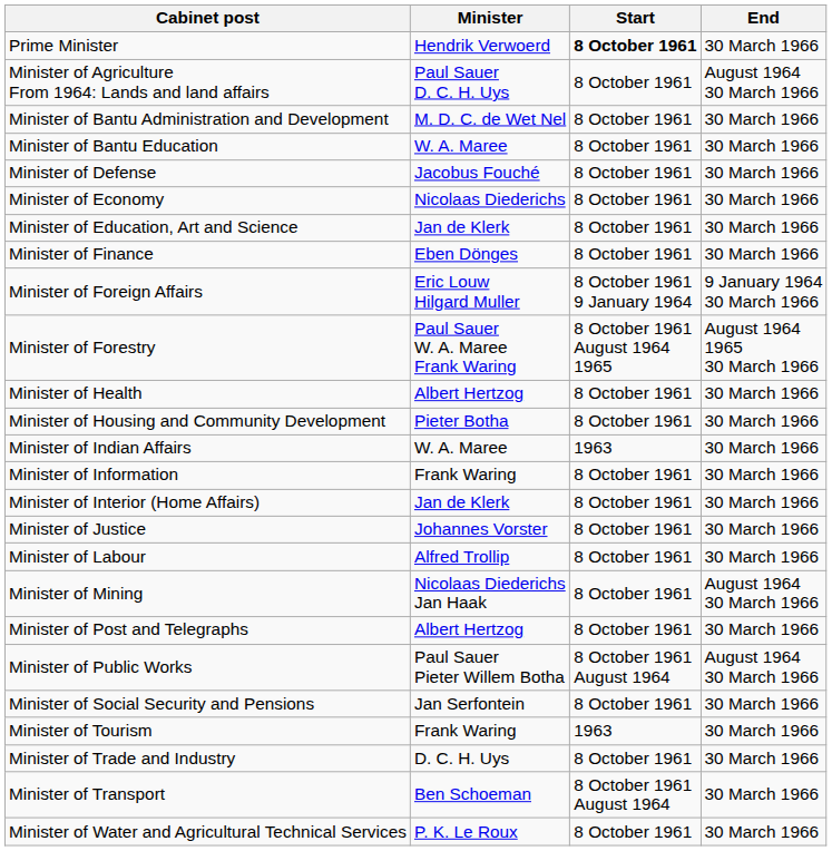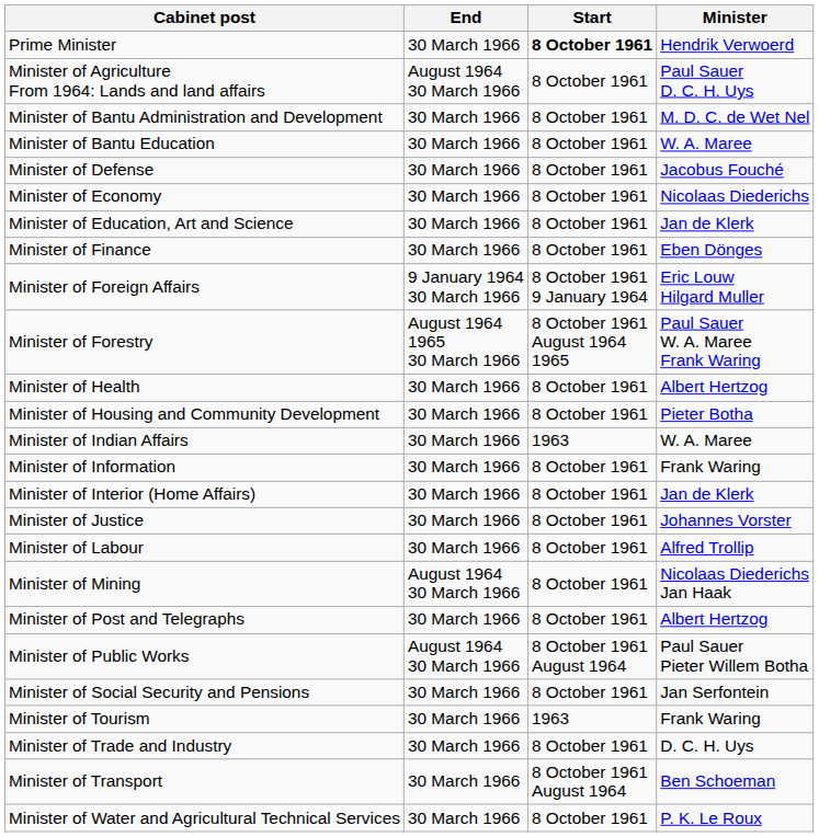 <table class="wikitable">
 <tr>
 <th>Cabinet post</th>
+<th>End</th>
+<th>Start</th>
 <th>Minister</th>
-<th>Start</th>
-<th>End</th>
 </tr>
 <tr>
 <td>Prime Minister</td>
+<td>30 March 1966</td>
+<td><strong>8 October 1961</strong></td>
 <td><a href='#'>Hendrik Verwoerd</a></td>
-<td><strong>8 October 1961</strong></td>
-<td>30 March 1966</td>
 </tr>
 <tr>
 <td>Minister of Agriculture<br>From 1964: Lands and land affairs</td>
+<td>August 1964<br>30 March 1966</td>
+<td>8 October 1961</td>
 <td><a href='#'>Paul Sauer</a><br><a href='#'>D. C. H. Uys</a></td>
-<td>8 October 1961</td>
-<td>August 1964<br>30 March 1966</td>
 </tr>
 <tr>
 <td>Minister of Bantu Administration and Development</td>
+<td>30 March 1966</td>
+<td>8 October 1961</td>
 <td><a href='#'>M. D. C. de Wet Nel</a></td>
-<td>8 October 1961</td>
-<td>30 March 1966</td>
 </tr>
 <tr>
 <td>Minister of Bantu Education</td>
+<td>30 March 1966</td>
+<td>8 October 1961</td>
 <td><a href='#'>W. A. Maree</a></td>
-<td>8 October 1961</td>
-<td>30 March 1966</td>
 </tr>
 <tr>
 <td>Minister of Defense</td>
+<td>30 March 1966</td>
+<td>8 October 1961</td>
 <td><a href='#'>Jacobus Fouché</a></td>
-<td>8 October 1961</td>
-<td>30 March 1966</td>
 </tr>
 <tr>
 <td>Minister of Economy</td>
+<td>30 March 1966</td>
+<td>8 October 1961</td>
 <td><a href='#'>Nicolaas Diederichs</a></td>
-<td>8 October 1961</td>
-<td>30 March 1966</td>
 </tr>
 <tr>
 <td>Minister of Education, Art and Science</td>
+<td>30 March 1966</td>
+<td>8 October 1961</td>
 <td><a href='#'>Jan de Klerk</a></td>
-<td>8 October 1961</td>
-<td>30 March 1966</td>
 </tr>
 <tr>
 <td>Minister of Finance</td>
+<td>30 March 1966</td>
+<td>8 October 1961</td>
 <td><a href='#'>Eben Dönges</a></td>
-<td>8 October 1961</td>
-<td>30 March 1966</td>
 </tr>
 <tr>
 <td>Minister of Foreign Affairs</td>
+<td>9 January 1964<br>30 March 1966</td>
+<td>8 October 1961<br>9 January 1964</td>
 <td><a href='#'>Eric Louw</a><br><a href='#'>Hilgard Muller</a></td>
-<td>8 October 1961<br>9 January 1964</td>
-<td>9 January 1964<br>30 March 1966</td>
 </tr>
 <tr>
 <td>Minister of Forestry</td>
+<td>August 1964<br>1965<br>30 March 1966</td>
+<td>8 October 1961<br>August 1964<br>1965</td>
 <td><a href='#'>Paul Sauer</a><br>W. A. Maree<br><a href='#'>Frank Waring</a></td>
-<td>8 October 1961<br>August 1964<br>1965</td>
-<td>August 1964<br>1965<br>30 March 1966</td>
 </tr>
 <tr>
 <td>Minister of Health</td>
+<td>30 March 1966</td>
+<td>8 October 1961</td>
 <td><a href='#'>Albert Hertzog</a></td>
-<td>8 October 1961</td>
-<td>30 March 1966</td>
 </tr>
 <tr>
 <td>Minister of Housing and Community Development</td>
+<td>30 March 1966</td>
+<td>8 October 1961</td>
 <td><a href='#'>Pieter Botha</a></td>
-<td>8 October 1961</td>
-<td>30 March 1966</td>
 </tr>
 <tr>
 <td>Minister of Indian Affairs</td>
+<td>30 March 1966</td>
+<td>1963</td>
 <td>W. A. Maree</td>
-<td>1963</td>
-<td>30 March 1966</td>
 </tr>
 <tr>
 <td>Minister of Information</td>
+<td>30 March 1966</td>
+<td>8 October 1961</td>
 <td>Frank Waring</td>
-<td>8 October 1961</td>
-<td>30 March 1966</td>
 </tr>
 <tr>
 <td>Minister of Interior (Home Affairs)</td>
+<td>30 March 1966</td>
+<td>8 October 1961</td>
 <td><a href='#'>Jan de Klerk</a></td>
-<td>8 October 1961</td>
-<td>30 March 1966</td>
 </tr>
 <tr>
 <td>Minister of Justice</td>
+<td>30 March 1966</td>
+<td>8 October 1961</td>
 <td><a href='#'>Johannes Vorster</a></td>
-<td>8 October 1961</td>
-<td>30 March 1966</td>
 </tr>
 <tr>
 <td>Minister of Labour</td>
+<td>30 March 1966</td>
+<td>8 October 1961</td>
 <td><a href='#'>Alfred Trollip</a></td>
-<td>8 October 1961</td>
-<td>30 March 1966</td>
 </tr>
 <tr>
 <td>Minister of Mining</td>
+<td>August 1964<br>30 March 1966</td>
+<td>8 October 1961</td>
 <td><a href='#'>Nicolaas Diederichs</a><br>Jan Haak</td>
-<td>8 October 1961</td>
-<td>August 1964<br>30 March 1966</td>
 </tr>
 <tr>
 <td>Minister of Post and Telegraphs</td>
+<td>30 March 1966</td>
+<td>8 October 1961</td>
 <td><a href='#'>Albert Hertzog</a></td>
-<td>8 October 1961</td>
-<td>30 March 1966</td>
 </tr>
 <tr>
 <td>Minister of Public Works</td>
+<td>August 1964<br>30 March 1966</td>
+<td>8 October 1961<br>August 1964</td>
 <td>Paul Sauer<br>Pieter Willem Botha</td>
-<td>8 October 1961<br>August 1964</td>
-<td>August 1964<br>30 March 1966</td>
 </tr>
 <tr>
 <td>Minister of Social Security and Pensions</td>
+<td>30 March 1966</td>
+<td>8 October 1961</td>
 <td>Jan Serfontein</td>
-<td>8 October 1961</td>
-<td>30 March 1966</td>
 </tr>
 <tr>
 <td>Minister of Tourism</td>
+<td>30 March 1966</td>
+<td>1963</td>
 <td>Frank Waring</td>
-<td>1963</td>
-<td>30 March 1966</td>
 </tr>
 <tr>
 <td>Minister of Trade and Industry</td>
+<td>30 March 1966</td>
+<td>8 October 1961</td>
 <td>D. C. H. Uys</td>
-<td>8 October 1961</td>
-<td>30 March 1966</td>
 </tr>
 <tr>
 <td>Minister of Transport</td>
+<td>30 March 1966</td>
+<td>8 October 1961<br>August 1964</td>
 <td><a href='#'>Ben Schoeman</a></td>
-<td>8 October 1961<br>August 1964</td>
-<td>30 March 1966</td>
 </tr>
 <tr>
 <td>Minister of Water and Agricultural Technical Services</td>
+<td>30 March 1966</td>
+<td>8 October 1961</td>
 <td><a href='#'>P. K. Le Roux</a></td>
-<td>8 October 1961</td>
-<td>30 March 1966</td>
 </tr>
 </table>
